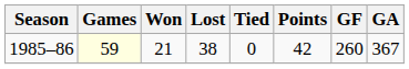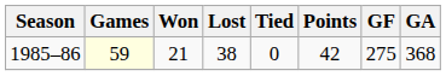 <table class="wikitable" style="text-align:center">
 <tr>
 <th>Season</th>
 <th>Games</th>
 <th>Won</th>
 <th>Lost</th>
 <th>Tied</th>
 <th>Points</th>
 <th>GF</th>
 <th>GA</th>
 </tr>
 <tr>
 <td>1985–86</td>
 <td style="background: lightyellow;">59</td>
 <td>21</td>
 <td>38</td>
 <td>0</td>
 <td>42</td>
-<td>260</td>
-<td>367</td>
+<td>275</td>
+<td>368</td>
 </tr>
 <tr>
 </tr>
 </table>
